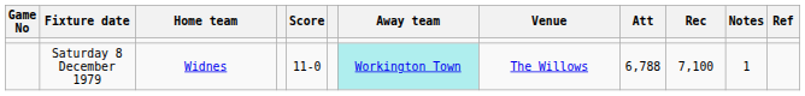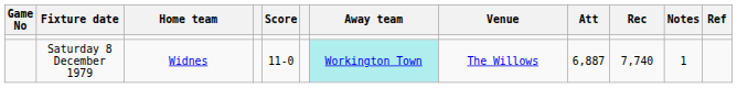 <table class="wikitable" style="text-align:center;">
 <tr>
 <th width=20 abbr="No">Game No</th>
 <th width=100 abbr="Date">Fixture date</th>
 <th width=150 abbr="Home team">Home team</th>
 <th width=5 abbr="space"></th>
 <th width=20 abbr="Score">Score</th>
 <th width=5 abbr="space"></th>
 <th width=150 abbr="Away team">Away team</th>
 <th width=150 abbr="Venue">Venue</th>
 <th width=45 abbr="Att">Att</th>
 <th width=60 abbr="Rec">Rec</th>
 <th width=20 abbr="Notes">Notes</th>
 <th width=30 abbr="Ref">Ref</th>
 </tr>
 <tr>
 <td></td>
 <td></td>
 <td></td>
 <td></td>
 <td></td>
 <td></td>
 <td></td>
 <td></td>
 <td></td>
 <td></td>
 <td></td>
 </tr>
 <tr>
 <td></td>
 <td>Saturday 8 December 1979</td>
 <td><a href='#'>Widnes</a></td>
 <td></td>
 <td>11-0</td>
 <td></td>
 <td style="background: paleturquoise;"><a href='#'>Workington Town</a></td>
 <td><a href='#'>The Willows</a></td>
-<td>6,788</td>
-<td>7,100</td>
+<td>6,887</td>
+<td>7,740</td>
 <td>1</td>
 <td></td>
 </tr>
 </table>
